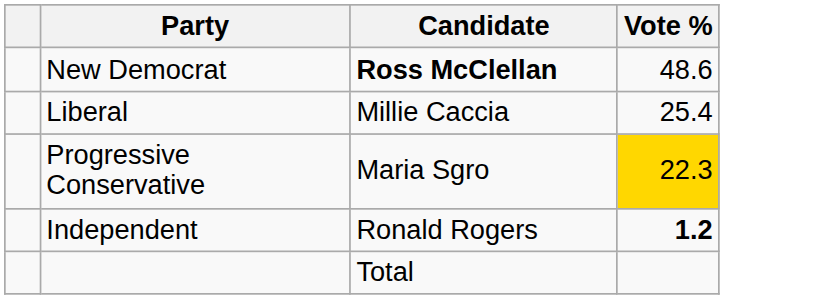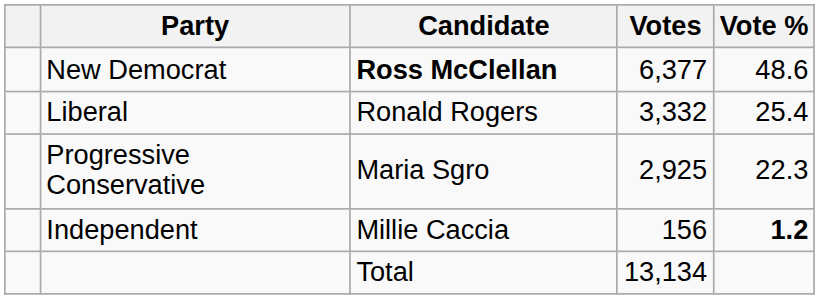 <table class="wikitable">
 <tr>
 <th></th>
 <th scope="col" width="175">Party</th>
 <th scope="col" width="150">Candidate</th>
+<th>Votes</th>
 <th>Vote %</th>
 </tr>
 <tr>
 <td>   </td>
 <td>New Democrat</td>
 <td><strong>Ross McClellan</strong></td>
+<td align=right>6,377</td>
 <td align=right>48.6</td>
 </tr>
 <tr |>
 <td>   </td>
 <td>Liberal</td>
-<td>Millie Caccia</td>
+<td>Ronald Rogers</td>
+<td align=right>3,332</td>
 <td align=right>25.4</td>
 </tr>
 <tr |>
 <td>   </td>
 <td>Progressive Conservative</td>
 <td>Maria Sgro</td>
-<td align=right style="background: gold;">22.3<br></td>
+<td align=right>2,925</td>
+<td align=right>22.3<br></td>
 </tr>
 <tr>
 <td>   </td>
 <td>Independent</td>
-<td>Ronald Rogers</td>
+<td>Millie Caccia</td>
+<td align=right>156</td>
 <td align=right><strong>1.2<br></strong></td>
 </tr>
 <tr |>
 <td></td>
 <td></td>
 <td>Total</td>
+<td align=right>13,134</td>
 <td></td>
 </tr>
 </table>
